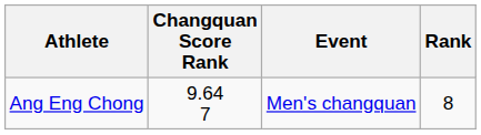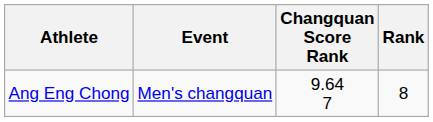 <table class="wikitable" style="text-align:center; font-size:90%">
 <tr>
 <th>Athlete</th>
+<th>Event</th>
 <th>Changquan<br>Score<br>Rank</th>
-<th>Event</th>
 <th>Rank</th>
 </tr>
 <tr>
 <td align=left><a href='#'>Ang Eng Chong</a></td>
+<td align=left><a href='#'>Men's changquan</a></td>
 <td>9.64<br>7</td>
-<td align=left><a href='#'>Men's changquan</a></td>
 <td>8</td>
 </tr>
 </table>
